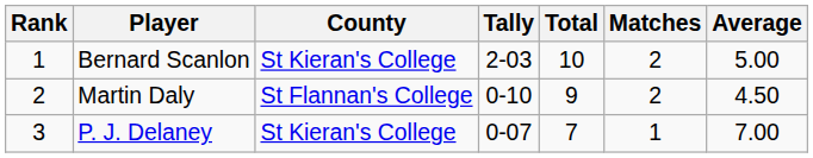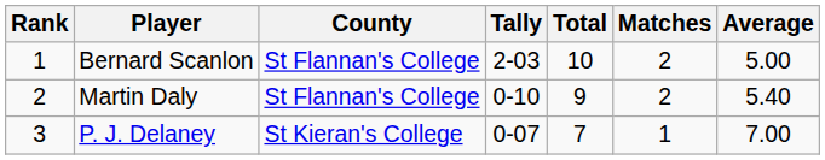 <table class="wikitable">
 <tr>
 <th>Rank</th>
 <th>Player</th>
 <th>County</th>
 <th>Tally</th>
 <th>Total</th>
 <th>Matches</th>
 <th>Average</th>
 </tr>
 <tr>
 <td rowspan=1 align=center>1</td>
 <td>Bernard Scanlon</td>
-<td><a href='#'>St Kieran's College</a></td>
+<td><a href='#'>St Flannan's College</a></td>
 <td align=center>2-03</td>
 <td align=center>10</td>
 <td align=center>2</td>
 <td align=center>5.00</td>
 </tr>
 <tr>
 <td rowspan=1 align=center>2</td>
 <td>Martin Daly</td>
 <td><a href='#'>St Flannan's College</a></td>
 <td align=center>0-10</td>
 <td align=center>9</td>
 <td align=center>2</td>
-<td align=center>4.50</td>
+<td align=center>5.40</td>
 </tr>
 <tr>
 <td rowspan=1 align=center>3</td>
 <td><a href='#'>P. J. Delaney</a></td>
 <td><a href='#'>St Kieran's College</a></td>
 <td align=center>0-07</td>
 <td align=center>7</td>
 <td align=center>1</td>
 <td align=center>7.00</td>
 </tr>
 </table>
